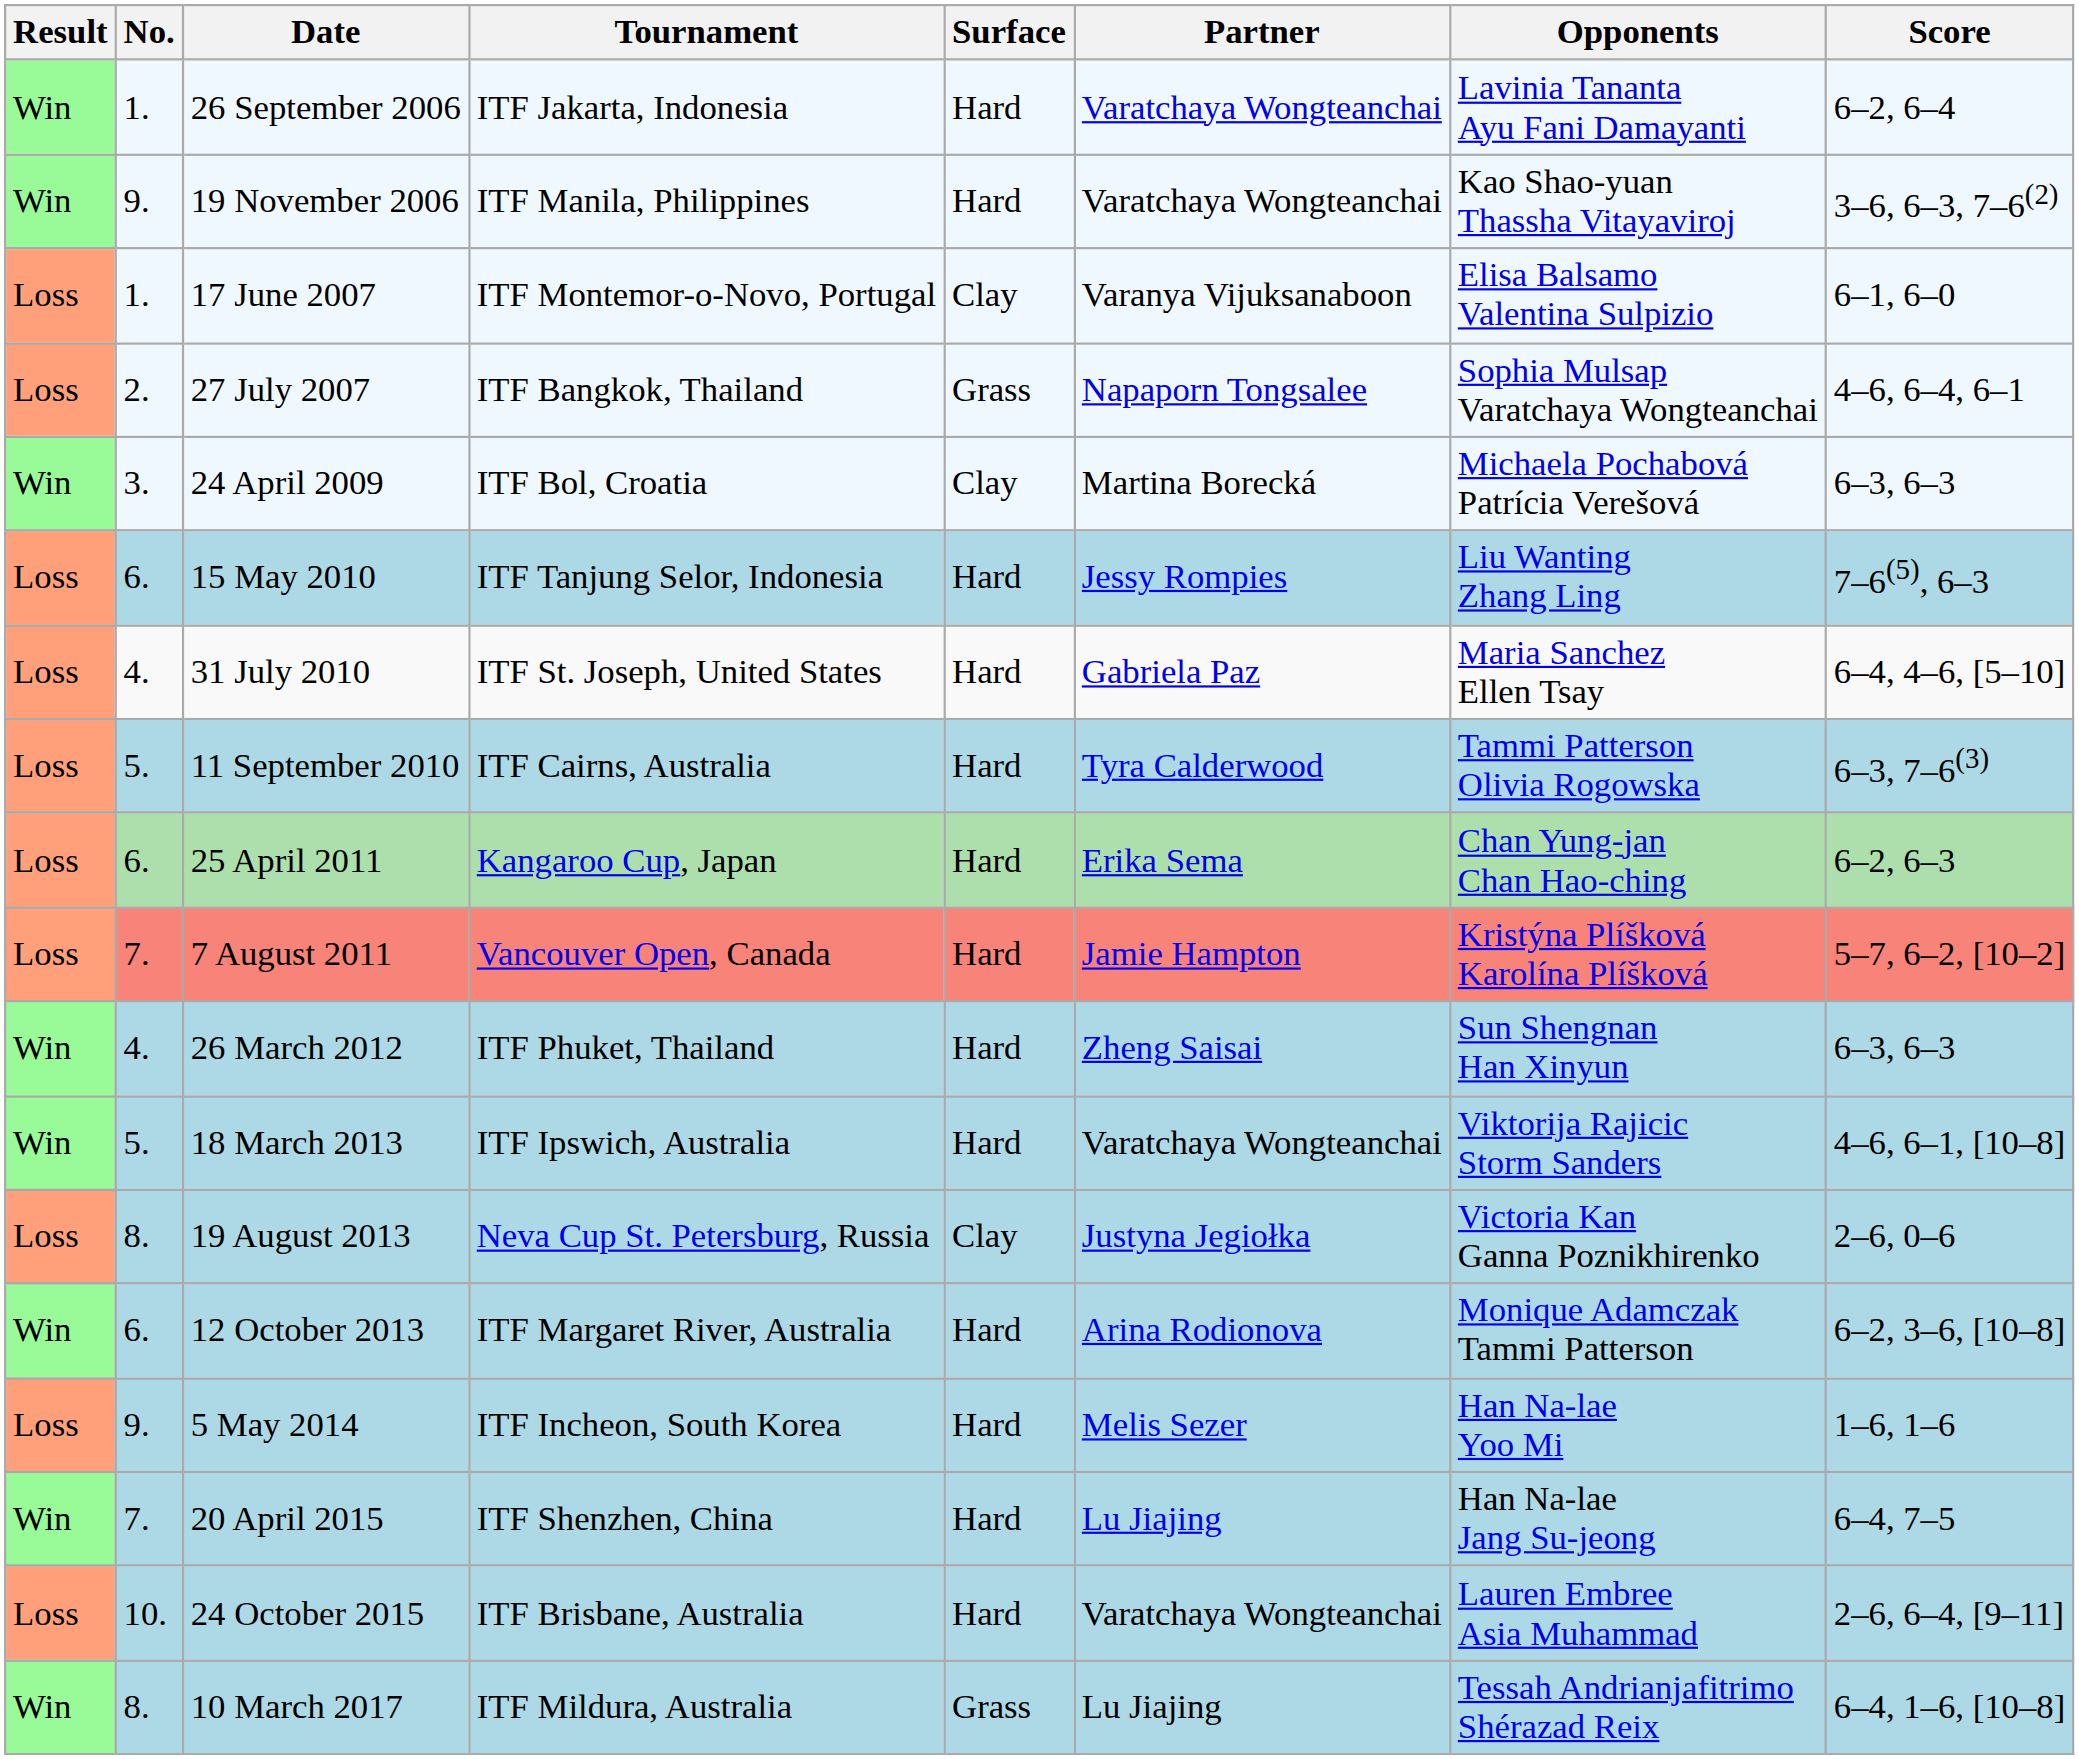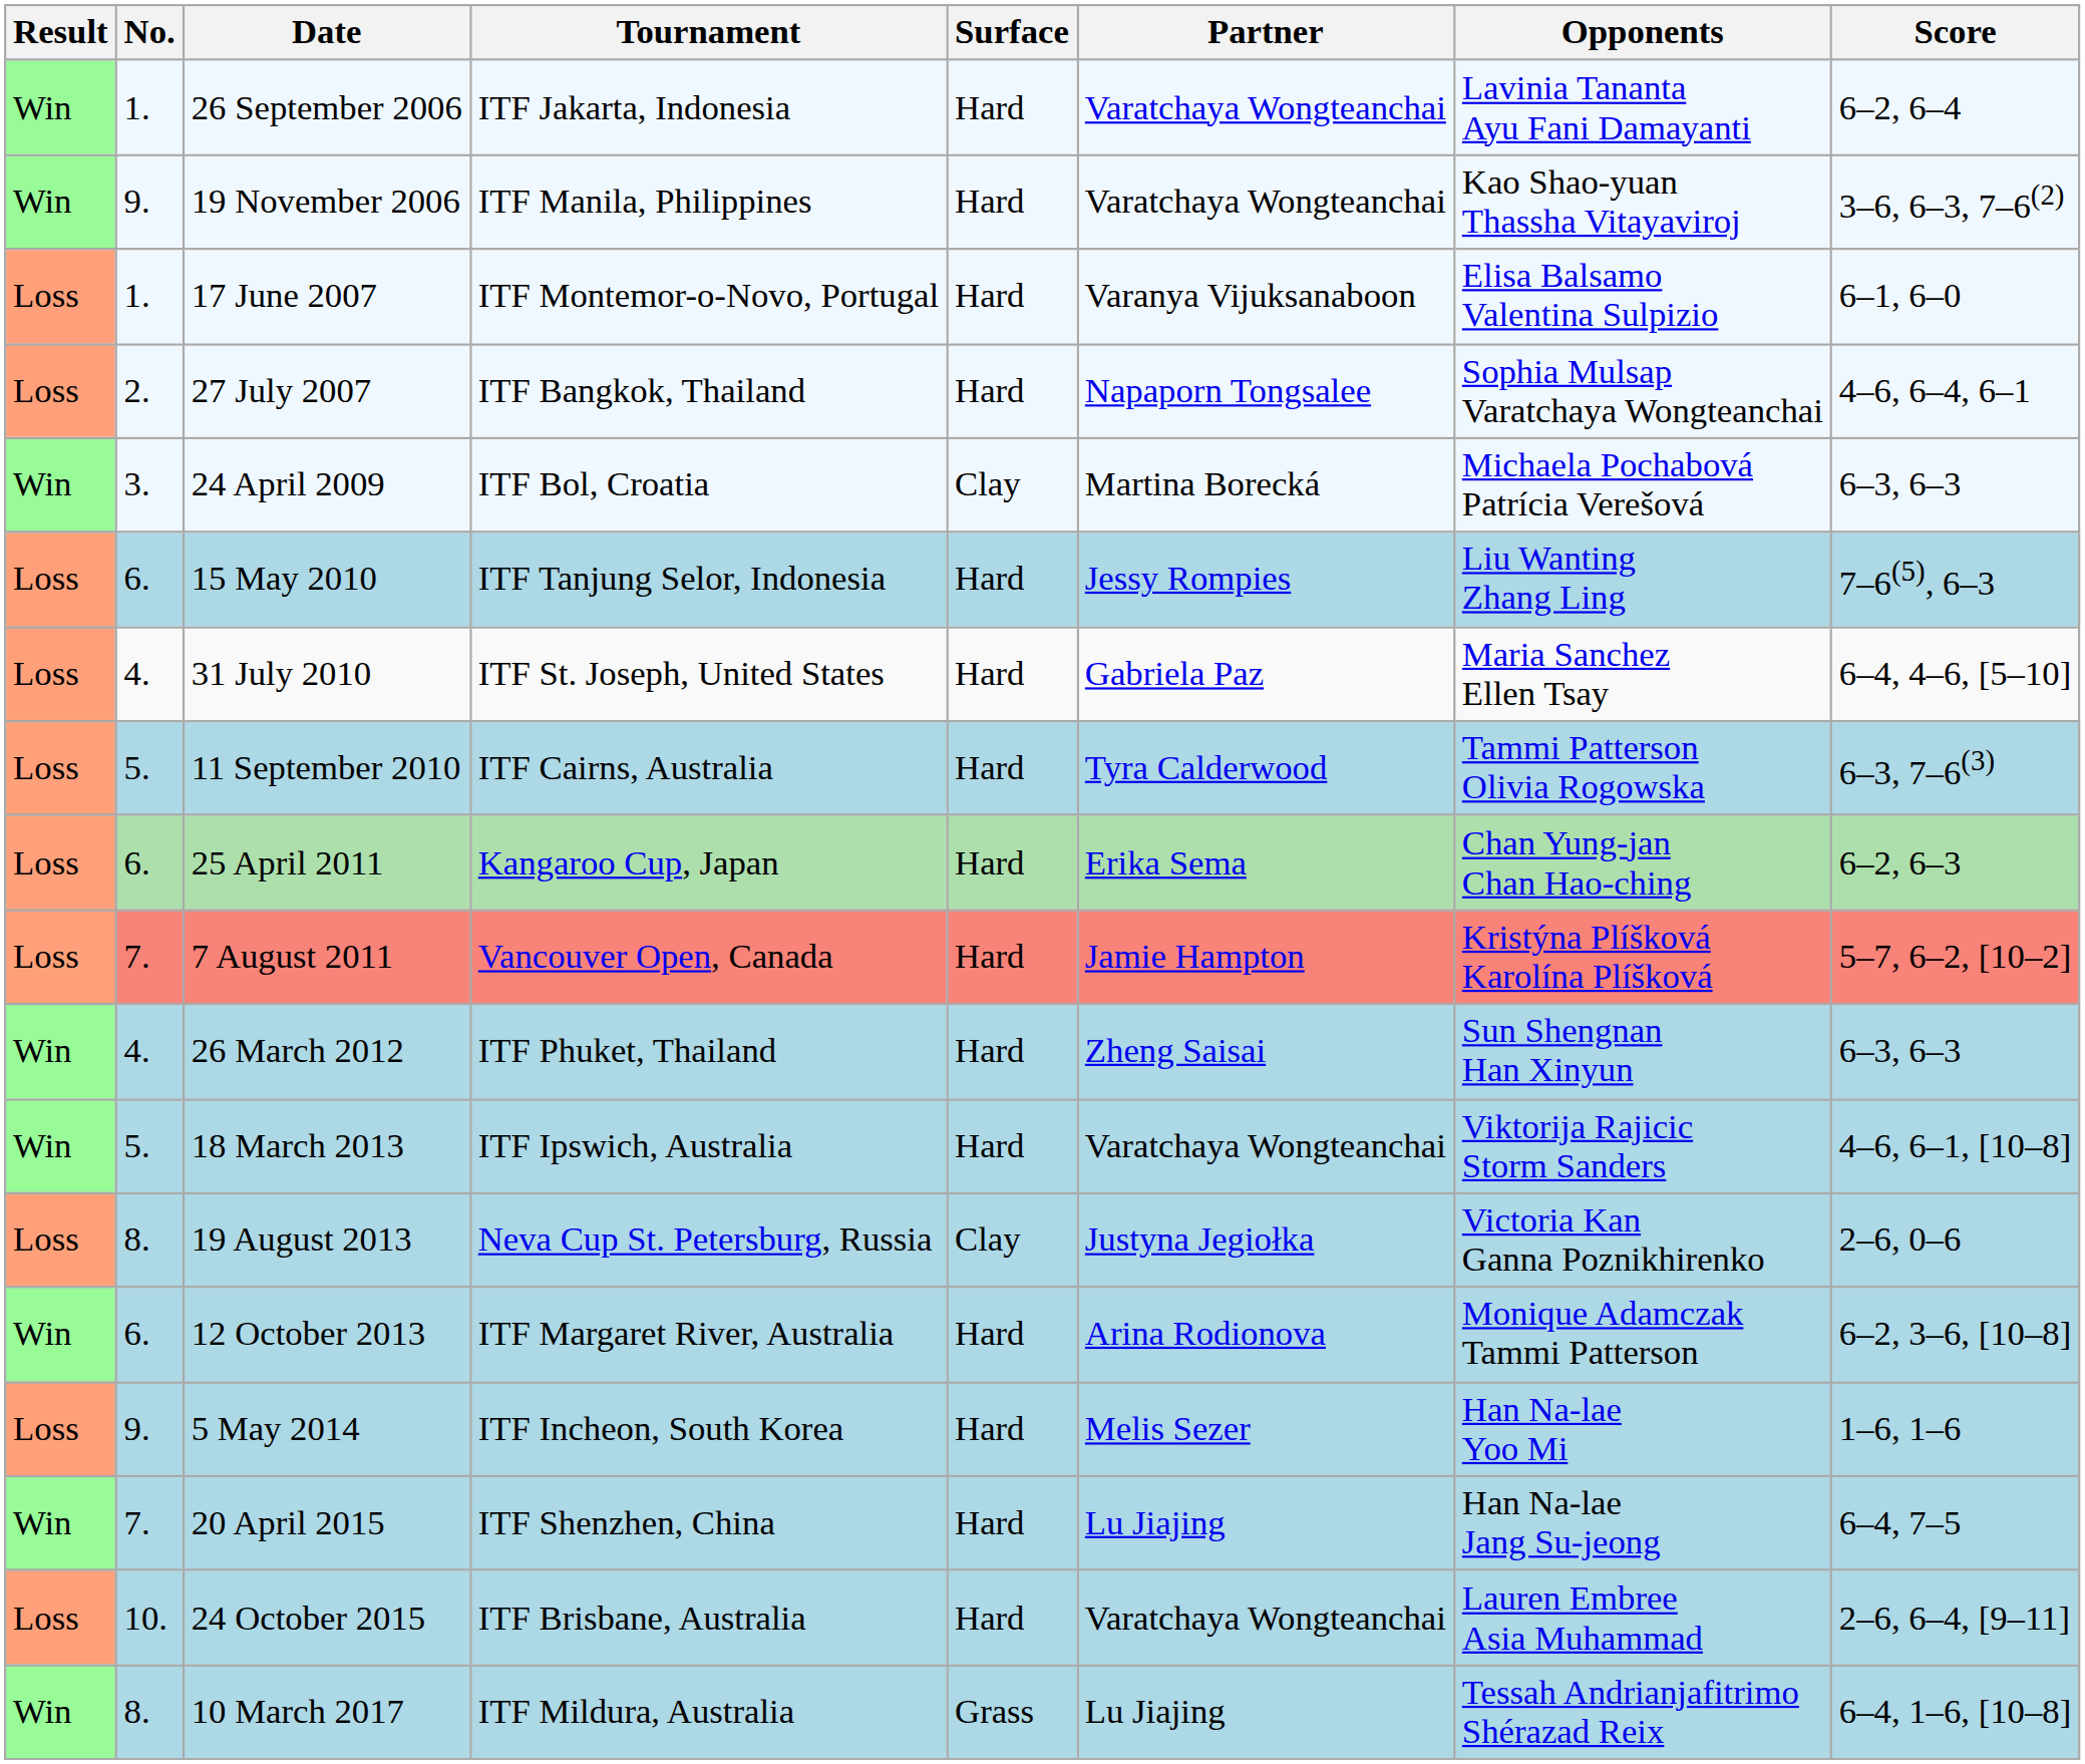 <table class="sortable wikitable">
 <tr>
 <th>Result</th>
 <th>No.</th>
 <th>Date</th>
 <th>Tournament</th>
 <th>Surface</th>
 <th>Partner</th>
 <th>Opponents</th>
 <th class="unsortable">Score</th>
 </tr>
 <tr style="background:#f0f8ff;">
 <td style="background:#98fb98;">Win</td>
 <td>1.</td>
 <td>26 September 2006</td>
 <td>ITF Jakarta, Indonesia</td>
 <td>Hard</td>
 <td> <a href='#'>Varatchaya Wongteanchai</a></td>
 <td> <a href='#'>Lavinia Tananta</a> <br>  <a href='#'>Ayu Fani Damayanti</a></td>
 <td>6–2, 6–4</td>
 </tr>
 <tr style="background:#f0f8ff;">
 <td style="background:#98fb98;">Win</td>
 <td>9.</td>
 <td>19 November 2006</td>
 <td>ITF Manila, Philippines</td>
 <td>Hard</td>
 <td> Varatchaya Wongteanchai</td>
 <td> Kao Shao-yuan <br>  <a href='#'>Thassha Vitayaviroj</a></td>
 <td>3–6, 6–3, 7–6<sup>(2)</sup></td>
 </tr>
 <tr style="background:#f0f8ff;">
 <td style="background:#ffa07a;">Loss</td>
 <td>1.</td>
 <td>17 June 2007</td>
 <td>ITF Montemor-o-Novo, Portugal</td>
-<td>Clay</td>
+<td>Hard</td>
 <td> Varanya Vijuksanaboon</td>
 <td> <a href='#'>Elisa Balsamo</a> <br>  <a href='#'>Valentina Sulpizio</a></td>
 <td>6–1, 6–0</td>
 </tr>
 <tr style="background:#f0f8ff;">
 <td style="background:#ffa07a;">Loss</td>
 <td>2.</td>
 <td>27 July 2007</td>
 <td>ITF Bangkok, Thailand</td>
-<td>Grass</td>
+<td>Hard</td>
 <td> <a href='#'>Napaporn Tongsalee</a></td>
 <td> <a href='#'>Sophia Mulsap</a> <br>  Varatchaya Wongteanchai</td>
 <td>4–6, 6–4, 6–1</td>
 </tr>
 <tr style="background:#f0f8ff;">
 <td style="background:#98fb98;">Win</td>
 <td>3.</td>
 <td>24 April 2009</td>
 <td>ITF Bol, Croatia</td>
 <td>Clay</td>
 <td> Martina Borecká</td>
 <td> <a href='#'>Michaela Pochabová</a> <br>  Patrícia Verešová</td>
 <td>6–3, 6–3</td>
 </tr>
 <tr style="background:lightblue;">
 <td style="background:#ffa07a;">Loss</td>
 <td>6.</td>
 <td>15 May 2010</td>
 <td>ITF Tanjung Selor, Indonesia</td>
 <td>Hard</td>
 <td> <a href='#'>Jessy Rompies</a></td>
 <td> <a href='#'>Liu Wanting</a> <br>  <a href='#'>Zhang Ling</a></td>
 <td>7–6<sup>(5)</sup>, 6–3</td>
 </tr>
 <tr>
 <td style="background:#ffa07a;">Loss</td>
 <td>4.</td>
 <td>31 July 2010</td>
 <td>ITF St. Joseph, United States</td>
 <td>Hard</td>
 <td> <a href='#'>Gabriela Paz</a></td>
 <td> <a href='#'>Maria Sanchez</a> <br>  Ellen Tsay</td>
 <td>6–4, 4–6, [5–10]</td>
 </tr>
 <tr style="background:lightblue;">
 <td style="background:#ffa07a;">Loss</td>
 <td>5.</td>
 <td>11 September 2010</td>
 <td>ITF Cairns, Australia</td>
 <td>Hard</td>
 <td> <a href='#'>Tyra Calderwood</a></td>
 <td> <a href='#'>Tammi Patterson</a> <br>  <a href='#'>Olivia Rogowska</a></td>
 <td>6–3, 7–6<sup>(3)</sup></td>
 </tr>
 <tr style="background:#addfad;">
 <td style="background:#ffa07a;">Loss</td>
 <td>6.</td>
 <td>25 April 2011</td>
 <td><a href='#'>Kangaroo Cup</a>, Japan</td>
 <td>Hard</td>
 <td> <a href='#'>Erika Sema</a></td>
 <td> <a href='#'>Chan Yung-jan</a> <br>  <a href='#'>Chan Hao-ching</a></td>
 <td>6–2, 6–3</td>
 </tr>
 <tr style="background:#f88379;">
 <td style="background:#ffa07a;">Loss</td>
 <td>7.</td>
 <td>7 August 2011</td>
 <td><a href='#'>Vancouver Open</a>, Canada</td>
 <td>Hard</td>
 <td> <a href='#'>Jamie Hampton</a></td>
 <td> <a href='#'>Kristýna Plíšková</a> <br>  <a href='#'>Karolína Plíšková</a></td>
 <td>5–7, 6–2, [10–2]</td>
 </tr>
 <tr style="background:lightblue;">
 <td style="background:#98fb98;">Win</td>
 <td>4.</td>
 <td>26 March 2012</td>
 <td>ITF Phuket, Thailand</td>
 <td>Hard</td>
 <td> <a href='#'>Zheng Saisai</a></td>
 <td> <a href='#'>Sun Shengnan</a> <br>  <a href='#'>Han Xinyun</a></td>
 <td>6–3, 6–3</td>
 </tr>
 <tr style="background:lightblue;">
 <td style="background:#98fb98;">Win</td>
 <td>5.</td>
 <td>18 March 2013</td>
 <td>ITF Ipswich, Australia</td>
 <td>Hard</td>
 <td> Varatchaya Wongteanchai</td>
 <td> <a href='#'>Viktorija Rajicic</a> <br>  <a href='#'>Storm Sanders</a></td>
 <td>4–6, 6–1, [10–8]</td>
 </tr>
 <tr style="background:lightblue;">
 <td style="background:#ffa07a;">Loss</td>
 <td>8.</td>
 <td>19 August 2013</td>
 <td><a href='#'>Neva Cup St. Petersburg</a>, Russia</td>
 <td>Clay</td>
 <td> <a href='#'>Justyna Jegiołka</a></td>
 <td> <a href='#'>Victoria Kan</a> <br>  Ganna Poznikhirenko</td>
 <td>2–6, 0–6</td>
 </tr>
 <tr style="background:lightblue;">
 <td style="background:#98fb98;">Win</td>
 <td>6.</td>
 <td>12 October 2013</td>
 <td>ITF Margaret River, Australia</td>
 <td>Hard</td>
 <td> <a href='#'>Arina Rodionova</a></td>
 <td> <a href='#'>Monique Adamczak</a> <br>  Tammi Patterson</td>
 <td>6–2, 3–6, [10–8]</td>
 </tr>
 <tr style="background:lightblue;">
 <td style="background:#ffa07a;">Loss</td>
 <td>9.</td>
 <td>5 May 2014</td>
 <td>ITF Incheon, South Korea</td>
 <td>Hard</td>
 <td> <a href='#'>Melis Sezer</a></td>
 <td> <a href='#'>Han Na-lae</a> <br>  <a href='#'>Yoo Mi</a></td>
 <td>1–6, 1–6</td>
 </tr>
 <tr style="background:lightblue;">
 <td style="background:#98fb98;">Win</td>
 <td>7.</td>
 <td>20 April 2015</td>
 <td>ITF Shenzhen, China</td>
 <td>Hard</td>
 <td> <a href='#'>Lu Jiajing</a></td>
 <td> Han Na-lae <br>  <a href='#'>Jang Su-jeong</a></td>
 <td>6–4, 7–5</td>
 </tr>
 <tr style="background:lightblue;">
 <td style="background:#ffa07a;">Loss</td>
 <td>10.</td>
 <td>24 October 2015</td>
 <td>ITF Brisbane, Australia</td>
 <td>Hard</td>
 <td> Varatchaya Wongteanchai</td>
 <td> <a href='#'>Lauren Embree</a> <br>  <a href='#'>Asia Muhammad</a></td>
 <td>2–6, 6–4, [9–11]</td>
 </tr>
 <tr style="background:lightblue">
 <td style="background:#98fb98;">Win</td>
 <td>8.</td>
 <td>10 March 2017</td>
 <td>ITF Mildura, Australia</td>
 <td>Grass</td>
 <td> Lu Jiajing</td>
 <td> <a href='#'>Tessah Andrianjafitrimo</a> <br>  <a href='#'>Shérazad Reix</a></td>
 <td>6–4, 1–6, [10–8]</td>
 </tr>
 </table>
